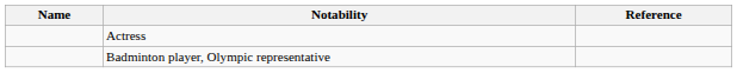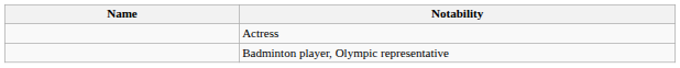 <table class="wikitable sortable" style="width:100%">
 <tr>
 <th style="width:*;">Name</th>
 <th style="width:65%;" class="unsortable">Notability</th>
-<th style="width:*;" class="unsortable">Reference</th>
 </tr>
 <tr>
 <td></td>
 <td>Actress</td>
-<td style="text-align:center;"></td>
 </tr>
 <tr>
 <td></td>
 <td>Badminton player, Olympic representative</td>
-<td style="text-align:center;"></td>
 </tr>
 </table>
